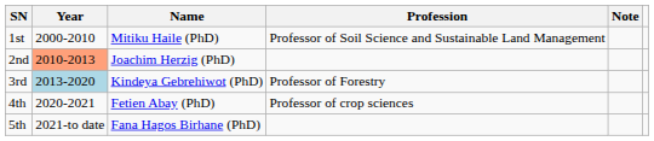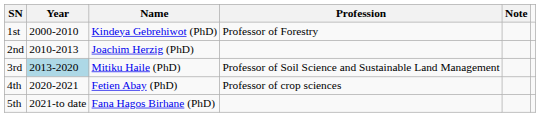 <table class="wikitable">
 <tr>
 <th>SN</th>
 <th>Year</th>
 <th>Name</th>
 <th>Profession</th>
 <th>Note</th>
 </tr>
 <tr>
 <td>1st</td>
 <td>2000-2010</td>
-<td><a href='#'>Mitiku Haile</a> (PhD)</td>
-<td>Professor of Soil Science and Sustainable Land Management</td>
+<td><a href='#'>Kindeya Gebrehiwot</a> (PhD)</td>
+<td>Professor of Forestry</td>
 <td></td>
 <td></td>
 </tr>
 <tr>
 <td>2nd</td>
-<td style="background: lightsalmon;">2010-2013</td>
+<td>2010-2013</td>
 <td><a href='#'>Joachim Herzig</a> (PhD)</td>
 <td></td>
 <td></td>
 <td></td>
 </tr>
 <tr>
 <td>3rd</td>
 <td style="background: lightblue;">2013-2020</td>
-<td><a href='#'>Kindeya Gebrehiwot</a> (PhD)</td>
-<td>Professor of Forestry</td>
+<td><a href='#'>Mitiku Haile</a> (PhD)</td>
+<td>Professor of Soil Science and Sustainable Land Management</td>
 <td></td>
 <td></td>
 </tr>
 <tr>
 <td>4th</td>
 <td>2020-2021</td>
 <td><a href='#'>Fetien Abay</a> (PhD)</td>
 <td>Professor of crop sciences</td>
 <td></td>
 <td></td>
 </tr>
 <tr>
 <td>5th</td>
 <td>2021-to date</td>
 <td><a href='#'>Fana Hagos Birhane</a> (PhD)</td>
 <td></td>
 <td></td>
 <td></td>
 </tr>
 </table>
